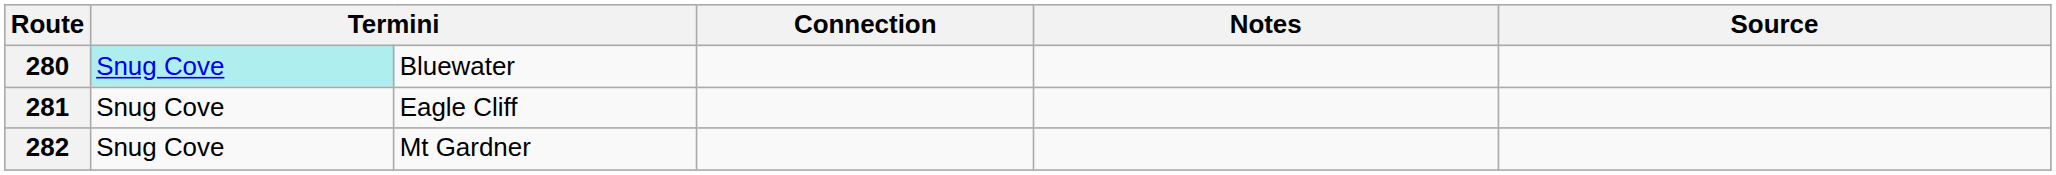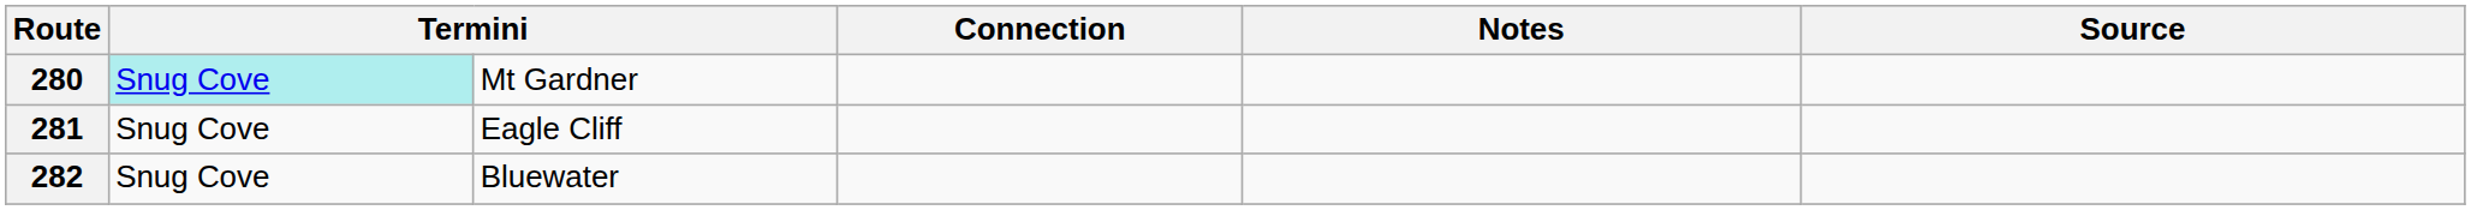 <table class="wikitable" style="width: 100%">
 <tr>
 <th width="40">Route</th>
 <th colspan=2>Termini</th>
 <th width="200">Connection</th>
 <th>Notes</th>
 <th>Source</th>
 </tr>
 <tr>
 <th>280</th>
 <td width="180" style="background: paleturquoise;"><a href='#'>Snug Cove</a></td>
-<td width="180">Bluewater<br></td>
+<td>Mt Gardner<br></td>
 <td></td>
 <td></td>
 <td style="text-align: center;"></td>
 </tr>
 <tr>
 <th>281</th>
 <td>Snug Cove</td>
 <td>Eagle Cliff<br></td>
 <td></td>
 <td></td>
 <td style="text-align: center;"></td>
 </tr>
 <tr>
 <th>282</th>
 <td>Snug Cove</td>
-<td>Mt Gardner<br></td>
+<td width="180">Bluewater<br></td>
 <td></td>
 <td></td>
 <td style="text-align: center;"></td>
 </tr>
 </table>
